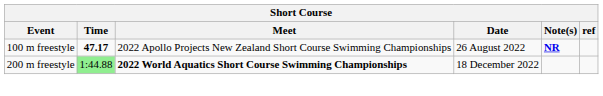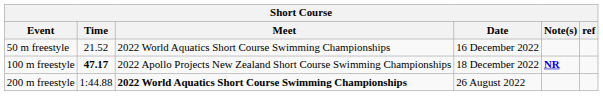 <table class="wikitable">
 <tr style="background:#eee;">
 <th colspan="6">Short Course</th>
 </tr>
 <tr style="background:#eee;">
 <th>Event</th>
 <th>Time</th>
 <th>Meet</th>
 <th>Date</th>
 <th>Note(s)</th>
 <th>ref</th>
 </tr>
 <tr>
+<td>50 m freestyle</td>
+<td style="text-align:center;">21.52</td>
+<td>2022 World Aquatics Short Course Swimming Championships</td>
+<td>16 December 2022</td>
+<td></td>
+<td></td>
+</tr>
+<tr>
 <td>100 m freestyle</td>
 <td style="text-align:center;"><strong>47.17</strong></td>
 <td>2022 Apollo Projects New Zealand Short Course Swimming Championships</td>
-<td>26 August 2022</td>
+<td>18 December 2022</td>
 <td><strong><a href='#'>NR</a></strong></td>
 <td></td>
 </tr>
 <tr>
 <td>200 m freestyle</td>
-<td style="background: lightgreen; text-align:center;">1:44.88</td>
+<td style="text-align:center;">1:44.88</td>
 <td><strong>2022 World Aquatics Short Course Swimming Championships</strong></td>
-<td>18 December 2022</td>
+<td>26 August 2022</td>
 <td></td>
 <td></td>
 </tr>
 </table>
